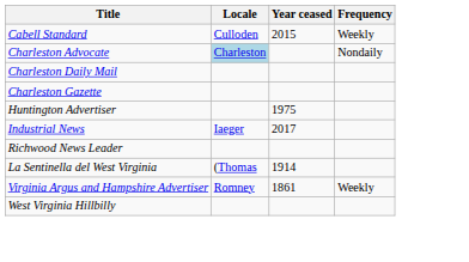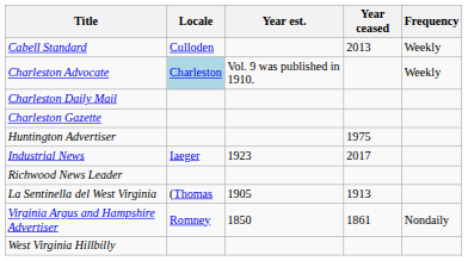 <table class="wikitable sortable">
 <tr>
 <th>Title</th>
 <th>Locale</th>
+<th>Year est.</th>
 <th>Year ceased</th>
 <th>Frequency</th>
 </tr>
 <tr>
 <td><em><a href='#'>Cabell Standard</a></em></td>
 <td><a href='#'>Culloden</a></td>
-<td>2015</td>
+<td></td>
+<td>2013</td>
 <td>Weekly</td>
 </tr>
 <tr>
 <td><em><a href='#'>Charleston Advocate</a></em></td>
 <td style="background: lightblue;"><a href='#'>Charleston</a></td>
+<td>Vol. 9 was published in 1910.</td>
 <td></td>
-<td>Nondaily</td>
+<td>Weekly</td>
 </tr>
 <tr>
 <td><em><a href='#'>Charleston Daily Mail</a></em></td>
+<td></td>
 <td></td>
 <td></td>
 <td></td>
 </tr>
 <tr>
 <td><em><a href='#'>Charleston Gazette</a></em></td>
 <td></td>
 <td></td>
 <td></td>
+<td></td>
 </tr>
 <tr>
 <td><em>Huntington Advertiser</em></td>
+<td></td>
 <td></td>
 <td>1975</td>
 <td></td>
 </tr>
 <tr>
 <td><em><a href='#'>Industrial News</a></em></td>
 <td><a href='#'>Iaeger</a></td>
+<td>1923</td>
 <td>2017</td>
 <td></td>
 </tr>
 <tr>
 <td><em>Richwood News Leader</em></td>
 <td></td>
 <td></td>
 <td></td>
+<td></td>
 </tr>
 <tr>
 <td><em>La Sentinella del West Virginia</em></td>
 <td>(<a href='#'>Thomas</a></td>
-<td>1914</td>
+<td>1905</td>
+<td>1913</td>
 <td></td>
 </tr>
 <tr>
 <td><em><a href='#'>Virginia Argus and Hampshire Advertiser</a></em></td>
 <td><a href='#'>Romney</a></td>
+<td>1850</td>
 <td>1861</td>
-<td>Weekly</td>
+<td>Nondaily</td>
 </tr>
 <tr>
 <td><em>West Virginia Hillbilly</em></td>
 <td></td>
 <td></td>
 <td></td>
+<td></td>
 </tr>
 </table>
